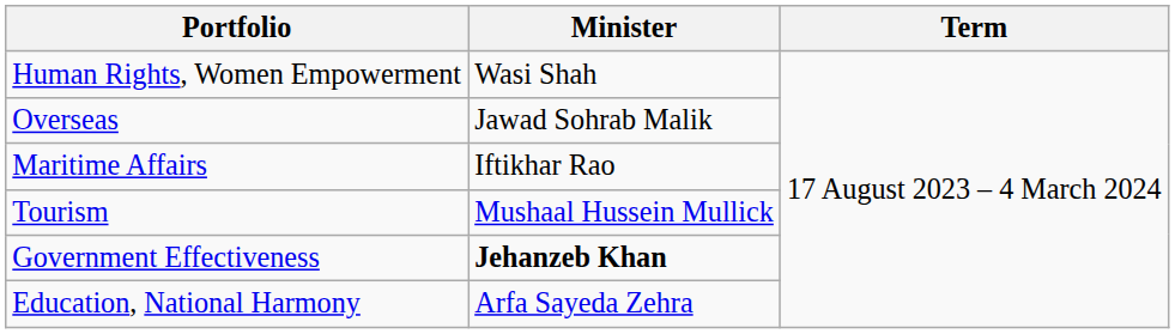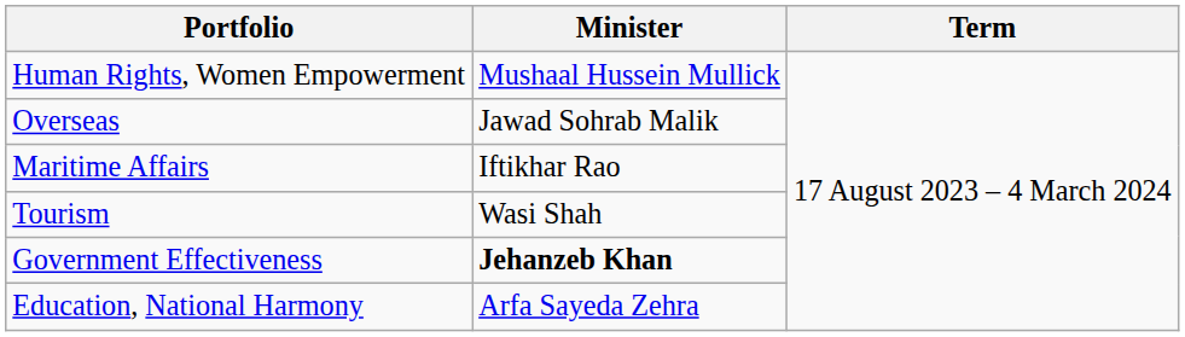 <table class="wikitable">
 <tr>
 <th>Portfolio</th>
 <th>Minister</th>
 <th>Term</th>
 </tr>
 <tr>
 <td><a href='#'>Human Rights</a>, Women Empowerment</td>
-<td>Wasi Shah</td>
+<td><a href='#'>Mushaal Hussein Mullick</a></td>
 <td rowspan="6">17 August 2023 – 4 March 2024</td>
 </tr>
 <tr>
 <td><a href='#'>Overseas</a></td>
 <td>Jawad Sohrab Malik</td>
 </tr>
 <tr>
 <td><a href='#'>Maritime Affairs</a></td>
 <td>Iftikhar Rao</td>
 </tr>
 <tr>
 <td><a href='#'>Tourism</a></td>
-<td><a href='#'>Mushaal Hussein Mullick</a></td>
+<td>Wasi Shah</td>
 </tr>
 <tr>
 <td><a href='#'>Government Effectiveness</a></td>
 <td><strong>Jehanzeb Khan</strong></td>
 </tr>
 <tr>
 <td><a href='#'>Education</a>, <a href='#'>National Harmony</a></td>
 <td><a href='#'>Arfa Sayeda Zehra</a></td>
 </tr>
 </table>
